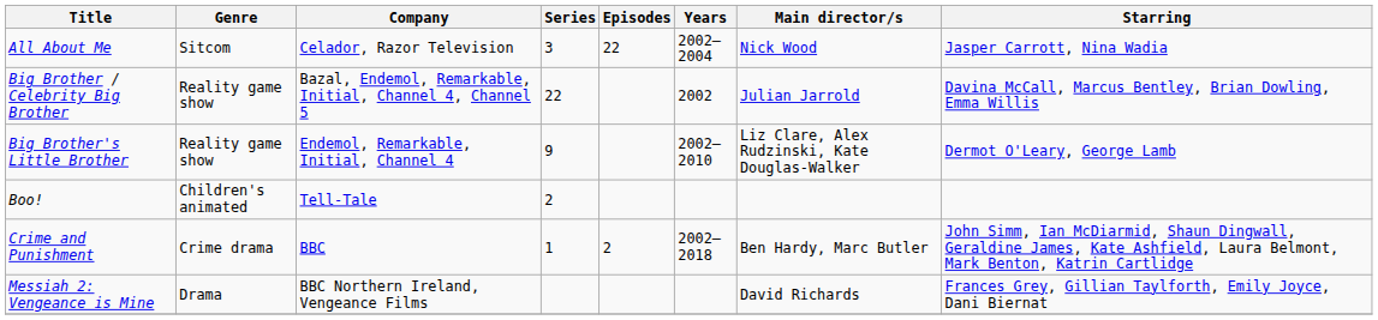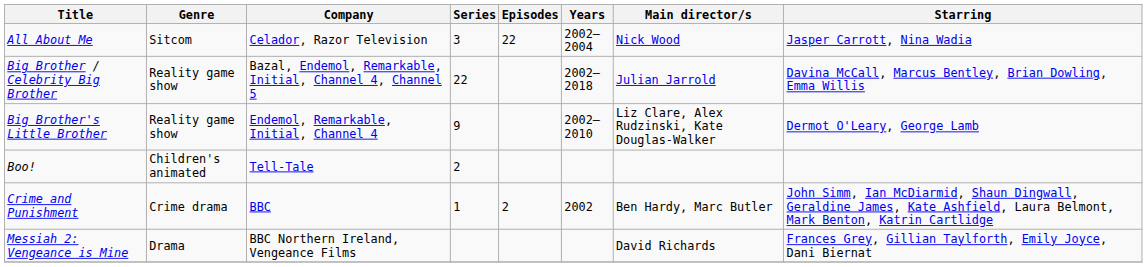 <table class="wikitable unsortable">
 <tr>
 <th>Title</th>
 <th>Genre</th>
 <th>Company</th>
 <th>Series</th>
 <th>Episodes</th>
 <th>Years</th>
 <th>Main director/s</th>
 <th>Starring</th>
 </tr>
 <tr>
 <td><em><a href='#'>All About Me</a></em></td>
 <td>Sitcom</td>
 <td><a href='#'>Celador</a>, Razor Television</td>
 <td>3</td>
 <td>22</td>
 <td>2002—2004</td>
 <td><a href='#'>Nick Wood</a></td>
 <td><a href='#'>Jasper Carrott</a>, <a href='#'>Nina Wadia</a></td>
 </tr>
 <tr>
 <td><em><a href='#'>Big Brother</a> / <a href='#'>Celebrity Big Brother</a></em></td>
 <td>Reality game show</td>
 <td>Bazal, <a href='#'>Endemol</a>, <a href='#'>Remarkable</a>, <a href='#'>Initial</a>, <a href='#'>Channel 4</a>, <a href='#'>Channel 5</a></td>
 <td>22</td>
 <td></td>
-<td>2002</td>
+<td>2002—2018</td>
 <td><a href='#'>Julian Jarrold</a></td>
 <td><a href='#'>Davina McCall</a>, <a href='#'>Marcus Bentley</a>, <a href='#'>Brian Dowling</a>, <a href='#'>Emma Willis</a></td>
 </tr>
 <tr>
 <td><em><a href='#'>Big Brother's Little Brother</a></em></td>
 <td>Reality game show</td>
 <td><a href='#'>Endemol</a>, <a href='#'>Remarkable</a>, <a href='#'>Initial</a>, <a href='#'>Channel 4</a></td>
 <td>9</td>
 <td></td>
 <td>2002—2010</td>
 <td>Liz Clare, Alex Rudzinski, Kate Douglas-Walker</td>
 <td><a href='#'>Dermot O'Leary</a>, <a href='#'>George Lamb</a></td>
 </tr>
 <tr>
 <td><em>Boo!</em></td>
 <td>Children's animated</td>
 <td><a href='#'>Tell-Tale</a></td>
 <td>2</td>
 <td></td>
 <td></td>
 <td></td>
 <td></td>
 </tr>
 <tr>
 <td><em><a href='#'>Crime and Punishment</a></em></td>
 <td>Crime drama</td>
 <td><a href='#'>BBC</a></td>
 <td>1</td>
 <td>2</td>
-<td>2002—2018</td>
+<td>2002</td>
 <td>Ben Hardy, Marc Butler</td>
 <td><a href='#'>John Simm</a>, <a href='#'>Ian McDiarmid</a>, <a href='#'>Shaun Dingwall</a>, <a href='#'>Geraldine James</a>, <a href='#'>Kate Ashfield</a>, Laura Belmont, <a href='#'>Mark Benton</a>, <a href='#'>Katrin Cartlidge</a></td>
 </tr>
 <tr>
 <td><em><a href='#'>Messiah 2: Vengeance is Mine</a></em></td>
 <td>Drama</td>
 <td>BBC Northern Ireland, Vengeance Films</td>
 <td></td>
 <td></td>
 <td></td>
 <td>David Richards</td>
 <td><a href='#'>Frances Grey</a>, <a href='#'>Gillian Taylforth</a>, <a href='#'>Emily Joyce</a>, Dani Biernat</td>
 </tr>
 <tr>
 </tr>
 </table>
